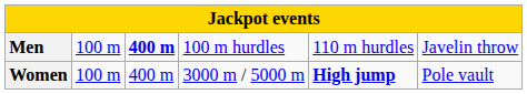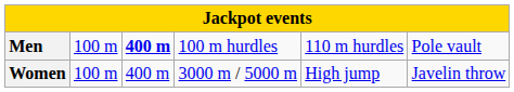 <table class=wikitable>
 <tr>
 <td colspan=6 bgcolor=gold align=center><strong>Jackpot events</strong></td>
 </tr>
 <tr>
 <td bgcolor=#F2F2F2><strong>Men</strong></td>
 <td><a href='#'>100 m</a></td>
 <td><strong><a href='#'>400 m</a></strong></td>
 <td><a href='#'>100 m hurdles</a></td>
 <td><a href='#'>110 m hurdles</a></td>
-<td><a href='#'>Javelin throw</a></td>
+<td><a href='#'>Pole vault</a></td>
 </tr>
 <tr>
 <td bgcolor=#F2F2F2><strong>Women</strong></td>
 <td><a href='#'>100 m</a></td>
 <td><a href='#'>400 m</a></td>
 <td><a href='#'>3000 m</a> / <a href='#'>5000 m</a></td>
-<td><strong><a href='#'>High jump</a></strong></td>
-<td><a href='#'>Pole vault</a></td>
+<td><a href='#'>High jump</a></td>
+<td><a href='#'>Javelin throw</a></td>
 </tr>
 </table>
